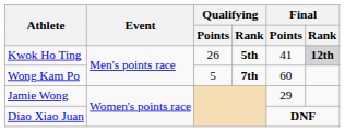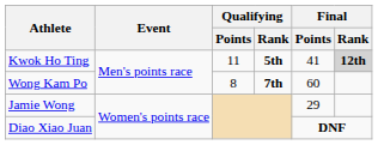 <table class=wikitable style="font-size:90%">
 <tr>
 <th rowspan=2>Athlete</th>
 <th rowspan=2>Event</th>
 <th colspan=2>Qualifying</th>
 <th colspan=2>Final</th>
 </tr>
 <tr>
 <th>Points</th>
 <th>Rank</th>
 <th>Points</th>
 <th>Rank</th>
 </tr>
 <tr>
 <td><a href='#'>Kwok Ho Ting</a></td>
 <td rowspan=2><a href='#'>Men's points race</a></td>
-<td align=center>26</td>
+<td align=center>11</td>
 <td align=center><strong>5th</strong></td>
 <td align=center>41</td>
 <td align=center style="background: lightgrey;"><strong>12th</strong></td>
 </tr>
 <tr>
 <td><a href='#'>Wong Kam Po</a></td>
-<td align=center>5</td>
+<td align=center>8</td>
 <td align=center><strong>7th</strong></td>
 <td align=center>60</td>
 <td align=center></td>
 </tr>
 <tr>
 <td><a href='#'>Jamie Wong</a></td>
 <td rowspan=2><a href='#'>Women's points race</a></td>
 <td colspan="2" rowspan=2 style="text-align:center; background:wheat;"></td>
 <td align=center>29</td>
 <td align=center></td>
 </tr>
 <tr>
 <td><a href='#'>Diao Xiao Juan</a></td>
 <td align=center colspan=2><strong>DNF</strong></td>
 </tr>
 </table>
